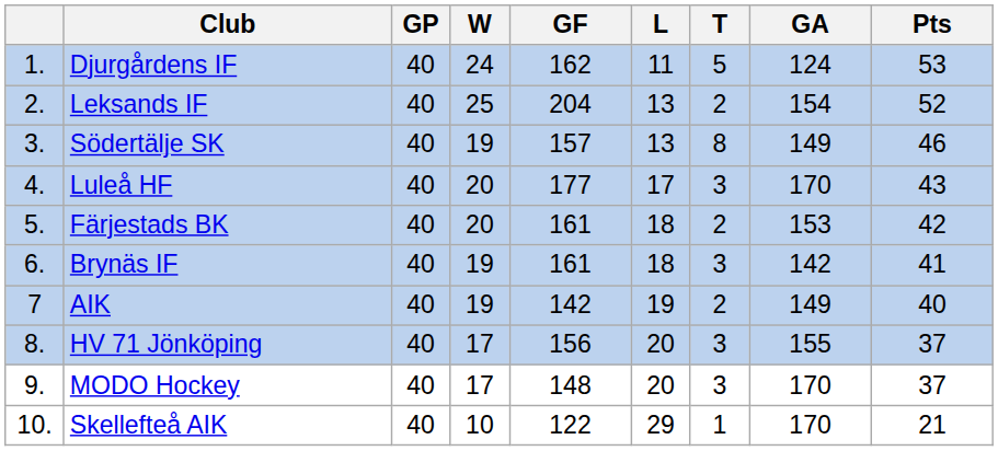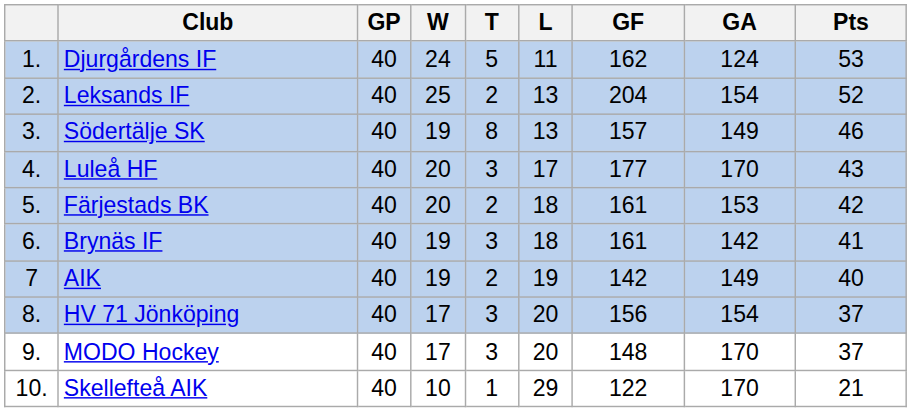 <table class="wikitable">
 <tr>
 <th width="30"></th>
 <th width="200">Club</th>
 <th width="30">GP</th>
 <th width="30">W</th>
+<th width="30">T</th>
+<th width="30">L</th>
 <th width="70">GF</th>
-<th width="30">L</th>
-<th width="30">T</th>
 <th width="70">GA</th>
 <th width="70">Pts</th>
 </tr>
 <tr bgcolor="#BCD2EE" align="center">
 <td>1.</td>
 <td align="left"><a href='#'>Djurgårdens IF</a></td>
 <td>40</td>
 <td>24</td>
+<td>5</td>
+<td>11</td>
 <td>162</td>
-<td>11</td>
-<td>5</td>
 <td>124</td>
 <td>53</td>
 </tr>
 <tr bgcolor="#BCD2EE" align="center">
 <td>2.</td>
 <td align="left"><a href='#'>Leksands IF</a></td>
 <td>40</td>
 <td>25</td>
+<td>2</td>
+<td>13</td>
 <td>204</td>
-<td>13</td>
-<td>2</td>
 <td>154</td>
 <td>52</td>
 </tr>
 <tr bgcolor="#BCD2EE" align="center">
 <td>3.</td>
 <td align="left"><a href='#'>Södertälje SK</a></td>
 <td>40</td>
 <td>19</td>
+<td>8</td>
+<td>13</td>
 <td>157</td>
-<td>13</td>
-<td>8</td>
 <td>149</td>
 <td>46</td>
 </tr>
 <tr bgcolor="#BCD2EE" align="center">
 <td>4.</td>
 <td align="left"><a href='#'>Luleå HF</a></td>
 <td>40</td>
 <td>20</td>
+<td>3</td>
+<td>17</td>
 <td>177</td>
-<td>17</td>
-<td>3</td>
 <td>170</td>
 <td>43</td>
 </tr>
 <tr bgcolor="#BCD2EE" align="center">
 <td>5.</td>
 <td align="left"><a href='#'>Färjestads BK</a></td>
 <td>40</td>
 <td>20</td>
+<td>2</td>
+<td>18</td>
 <td>161</td>
-<td>18</td>
-<td>2</td>
 <td>153</td>
 <td>42</td>
 </tr>
 <tr bgcolor="#BCD2EE" align="center">
 <td>6.</td>
 <td align="left"><a href='#'>Brynäs IF</a></td>
 <td>40</td>
 <td>19</td>
+<td>3</td>
+<td>18</td>
 <td>161</td>
-<td>18</td>
-<td>3</td>
 <td>142</td>
 <td>41</td>
 </tr>
 <tr bgcolor="#BCD2EE" align="center">
 <td>7</td>
 <td align="left"><a href='#'>AIK</a></td>
 <td>40</td>
 <td>19</td>
+<td>2</td>
+<td>19</td>
 <td>142</td>
-<td>19</td>
-<td>2</td>
 <td>149</td>
 <td>40</td>
 </tr>
 <tr bgcolor="#BCD2EE" align="center">
 <td>8.</td>
 <td align="left"><a href='#'>HV 71 Jönköping</a></td>
 <td>40</td>
 <td>17</td>
+<td>3</td>
+<td>20</td>
 <td>156</td>
-<td>20</td>
-<td>3</td>
-<td>155</td>
+<td>154</td>
 <td>37</td>
 </tr>
 <tr bgcolor="#FFFFFF" align="center">
 <td>9.</td>
 <td align="left"><a href='#'>MODO Hockey</a></td>
 <td>40</td>
 <td>17</td>
+<td>3</td>
+<td>20</td>
 <td>148</td>
-<td>20</td>
-<td>3</td>
 <td>170</td>
 <td>37</td>
 </tr>
 <tr bgcolor="#FFFFFF" align="center">
 <td>10.</td>
 <td align="left"><a href='#'>Skellefteå AIK</a></td>
 <td>40</td>
 <td>10</td>
+<td>1</td>
+<td>29</td>
 <td>122</td>
-<td>29</td>
-<td>1</td>
 <td>170</td>
 <td>21</td>
 </tr>
 </table>
